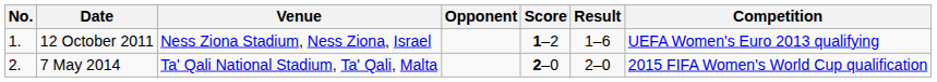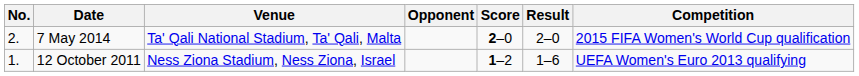 <table class="wikitable">
 <tr>
 <th>No.</th>
 <th>Date</th>
 <th>Venue</th>
 <th>Opponent</th>
 <th>Score</th>
 <th>Result</th>
 <th>Competition</th>
 </tr>
 <tr>
+<td>2.</td>
+<td>7 May 2014</td>
+<td><a href='#'>Ta' Qali National Stadium</a>, <a href='#'>Ta' Qali</a>, <a href='#'>Malta</a></td>
+<td></td>
+<td align=center><strong>2</strong>–0</td>
+<td align=center>2–0</td>
+<td><a href='#'>2015 FIFA Women's World Cup qualification</a></td>
+</tr>
+<tr>
 <td>1.</td>
 <td>12 October 2011</td>
 <td><a href='#'>Ness Ziona Stadium</a>, <a href='#'>Ness Ziona</a>, <a href='#'>Israel</a></td>
 <td></td>
 <td align=center><strong>1</strong>–2</td>
 <td align=center>1–6</td>
 <td><a href='#'>UEFA Women's Euro 2013 qualifying</a></td>
 </tr>
-<tr>
-<td>2.</td>
-<td>7 May 2014</td>
-<td><a href='#'>Ta' Qali National Stadium</a>, <a href='#'>Ta' Qali</a>, <a href='#'>Malta</a></td>
-<td></td>
-<td align=center><strong>2</strong>–0</td>
-<td align=center>2–0</td>
-<td><a href='#'>2015 FIFA Women's World Cup qualification</a></td>
-</tr>
 </table>
